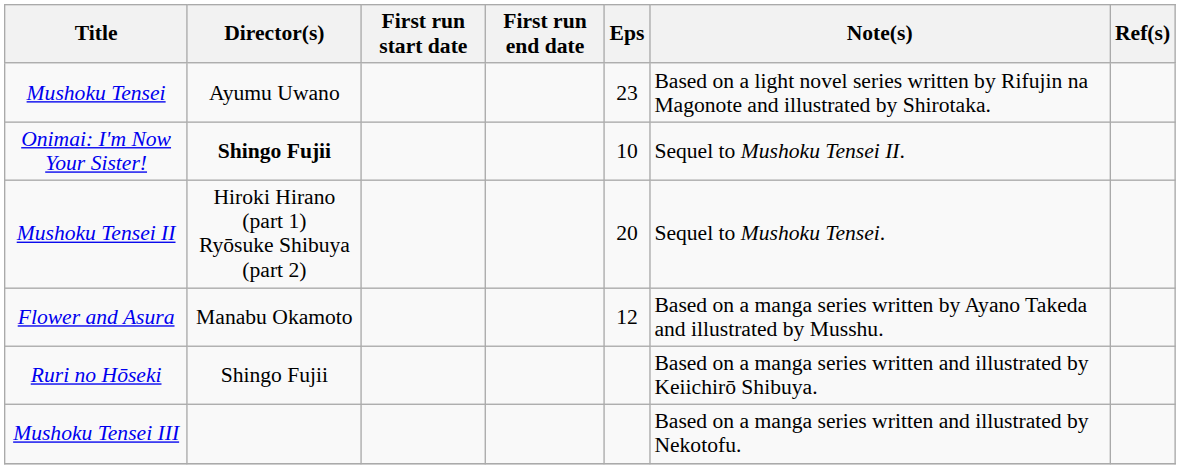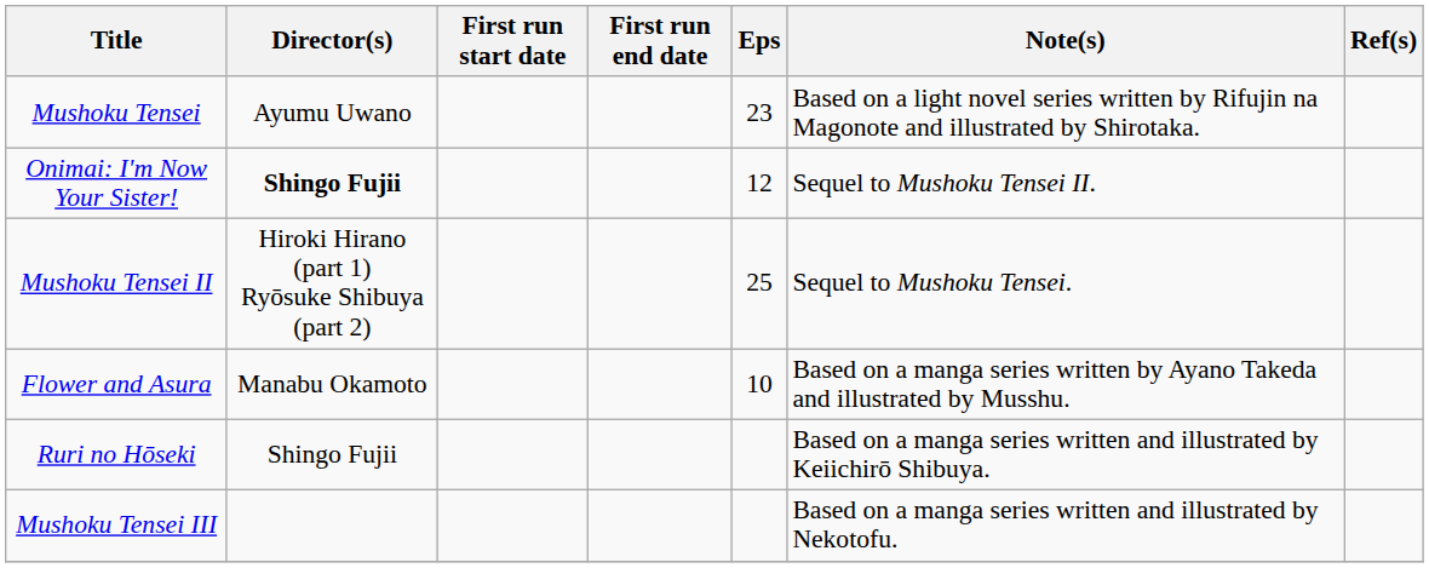 <table class="wikitable sortable" style="text-align:center; margin=auto; ">
 <tr>
 <th scope="col">Title</th>
 <th scope="col">Director(s)</th>
 <th scope="col">First run start date</th>
 <th scope="col">First run end date</th>
 <th scope="col" class="unsortable">Eps</th>
 <th scope="col" class="unsortable">Note(s)</th>
 <th scope="col" class="unsortable">Ref(s)</th>
 </tr>
 <tr>
 <td><em><a href='#'>Mushoku Tensei</a></em></td>
 <td>Ayumu Uwano</td>
 <td></td>
 <td></td>
 <td>23</td>
 <td style="text-align:left;">Based on a light novel series written by Rifujin na Magonote and illustrated by Shirotaka.</td>
 <td></td>
 </tr>
 <tr>
 <td><em><a href='#'>Onimai: I'm Now Your Sister!</a></em></td>
 <td><strong>Shingo Fujii</strong></td>
 <td></td>
 <td></td>
-<td>10</td>
+<td>12</td>
 <td style="text-align:left;">Sequel to <em>Mushoku Tensei II</em>.</td>
 <td></td>
 </tr>
 <tr>
 <td><em><a href='#'>Mushoku Tensei II</a></em></td>
 <td>Hiroki Hirano (part 1)<br>Ryōsuke Shibuya (part 2)</td>
 <td></td>
 <td></td>
-<td>20</td>
+<td>25</td>
 <td style="text-align:left;">Sequel to <em>Mushoku Tensei</em>.</td>
 <td><br></td>
 </tr>
 <tr>
 <td><em><a href='#'>Flower and Asura</a></em></td>
 <td>Manabu Okamoto</td>
 <td></td>
 <td></td>
-<td>12</td>
+<td>10</td>
 <td style="text-align:left;">Based on a manga series written by Ayano Takeda and illustrated by Musshu.</td>
 <td><br></td>
 </tr>
 <tr>
 <td><em><a href='#'>Ruri no Hōseki</a></em></td>
 <td>Shingo Fujii</td>
 <td></td>
 <td></td>
 <td></td>
 <td style="text-align:left;">Based on a manga series written and illustrated by Keiichirō Shibuya.</td>
 <td></td>
 </tr>
 <tr>
 <td><em><a href='#'>Mushoku Tensei III</a></em></td>
 <td></td>
 <td></td>
 <td></td>
 <td></td>
 <td style="text-align:left;">Based on a manga series written and illustrated by Nekotofu.</td>
 <td></td>
 </tr>
 <tr>
 </tr>
 </table>
